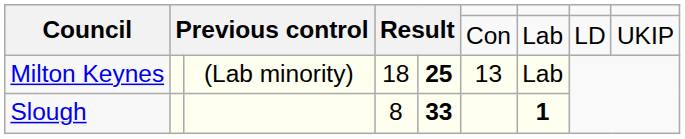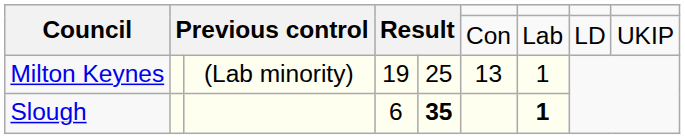 <table class="wikitable sortable" style="text-align:center">
 <tr>
 <th rowspan="2">Council</th>
 <th colspan="2" rowspan="2">Previous control</th>
 <th colspan="2" rowspan="2">Result</th>
 <td></td>
 <td></td>
 <td></td>
 <td></td>
 </tr>
 <tr>
 <td>Con</td>
 <td>Lab</td>
 <td>LD</td>
 <td>UKIP</td>
 </tr>
 <tr style="background:Ivory">
 <td style="text-align:left; background:#f8f8f8"><a href='#'>Milton Keynes</a></td>
 <td></td>
 <td> (Lab minority)</td>
-<td>18</td>
-<td><strong>25</strong></td>
+<td>19</td>
+<td>25</td>
 <td>13</td>
-<td>Lab</td>
+<td>1</td>
 </tr>
 <tr style="background:Ivory">
 <td style="text-align:left; background:#f8f8f8"><a href='#'>Slough</a></td>
 <td></td>
 <td></td>
-<td>8</td>
-<td><strong>33</strong></td>
+<td>6</td>
+<td><strong>35</strong></td>
 <td></td>
 <td><strong>1</strong></td>
 </tr>
 </table>
